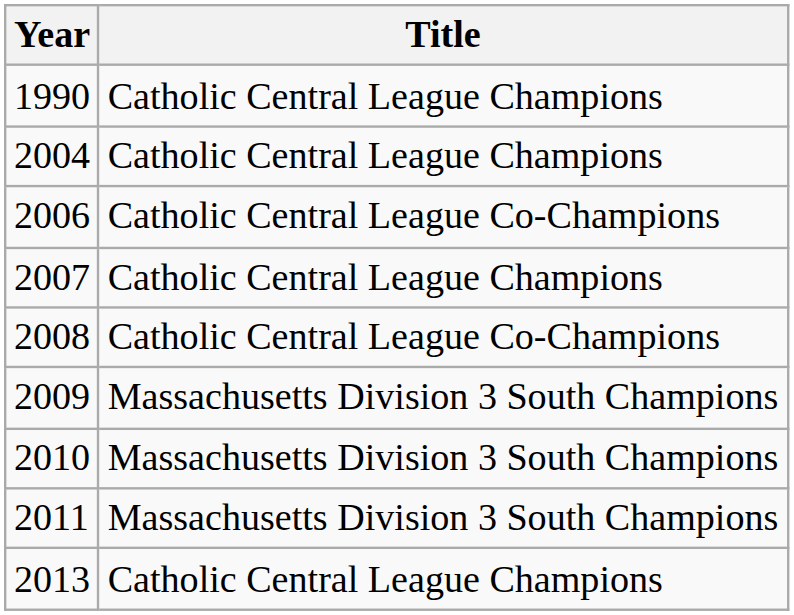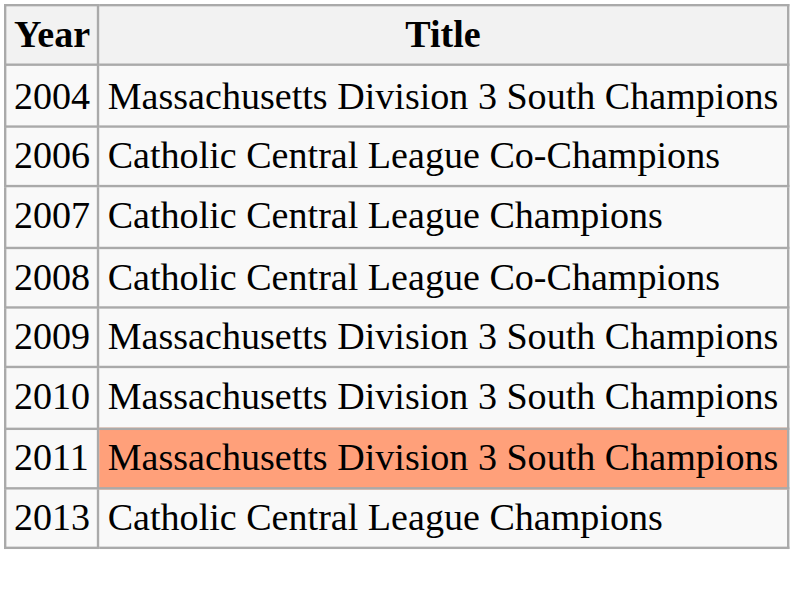 <table class="wikitable mw-collapsible autocollapse">
 <tr>
 <th>Year</th>
 <th>Title</th>
 </tr>
 <tr>
-<td>1990</td>
-<td>Catholic Central League Champions</td>
-</tr>
-<tr>
 <td>2004</td>
-<td>Catholic Central League Champions</td>
+<td>Massachusetts Division 3 South Champions</td>
 </tr>
 <tr>
 <td>2006</td>
 <td>Catholic Central League Co-Champions</td>
 </tr>
 <tr>
 <td>2007</td>
 <td>Catholic Central League Champions</td>
 </tr>
 <tr>
 <td>2008</td>
 <td>Catholic Central League Co-Champions</td>
 </tr>
 <tr>
 <td>2009</td>
 <td>Massachusetts Division 3 South Champions</td>
 </tr>
 <tr>
 <td>2010</td>
 <td>Massachusetts Division 3 South Champions</td>
 </tr>
 <tr>
 <td>2011</td>
-<td>Massachusetts Division 3 South Champions</td>
+<td style="background: lightsalmon;">Massachusetts Division 3 South Champions</td>
 </tr>
 <tr>
 <td>2013</td>
 <td>Catholic Central League Champions</td>
 </tr>
 </table>
